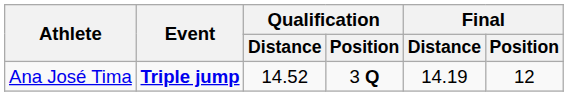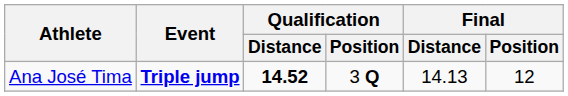 <table class=wikitable style=font-size:90%>
 <tr>
 <th rowspan=2>Athlete</th>
 <th rowspan=2>Event</th>
 <th colspan=2>Qualification</th>
 <th colspan=2>Final</th>
 </tr>
 <tr style=font-size:95%>
 <th>Distance</th>
 <th>Position</th>
 <th>Distance</th>
 <th>Position</th>
 </tr>
 <tr align=center>
 <td align=left><a href='#'>Ana José Tima</a></td>
 <td align=left><strong><a href='#'>Triple jump</a></strong></td>
-<td>14.52 </td>
+<td><strong>14.52 </strong></td>
 <td>3 <strong>Q</strong></td>
-<td>14.19</td>
+<td>14.13</td>
 <td>12</td>
 </tr>
 </table>
